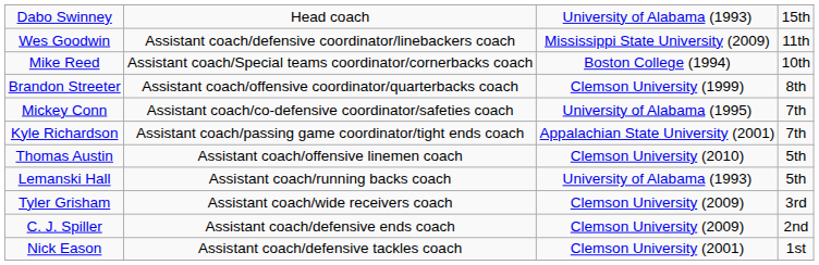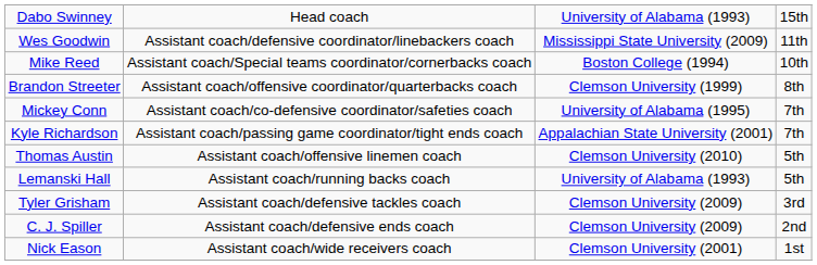 <table class="wikitable" border="1" style="font-size:90%; text-align: center;">
 <tr>
 </tr>
 <tr>
 <td><a href='#'>Dabo Swinney</a></td>
 <td>Head coach</td>
 <td><a href='#'>University of Alabama</a> (1993)</td>
 <td>15th</td>
 </tr>
 <tr>
 <td><a href='#'>Wes Goodwin</a></td>
 <td>Assistant coach/defensive coordinator/linebackers coach</td>
 <td><a href='#'>Mississippi State University</a> (2009)</td>
 <td>11th</td>
 </tr>
 <tr>
 <td><a href='#'>Mike Reed</a></td>
 <td>Assistant coach/Special teams coordinator/cornerbacks coach</td>
 <td><a href='#'>Boston College</a> (1994)</td>
 <td>10th</td>
 </tr>
 <tr>
 <td><a href='#'>Brandon Streeter</a></td>
 <td>Assistant coach/offensive coordinator/quarterbacks coach</td>
 <td><a href='#'>Clemson University</a> (1999)</td>
 <td>8th</td>
 </tr>
 <tr>
 <td><a href='#'>Mickey Conn</a></td>
 <td>Assistant coach/co-defensive coordinator/safeties coach</td>
 <td><a href='#'>University of Alabama</a> (1995)</td>
 <td>7th</td>
 </tr>
 <tr>
 <td><a href='#'>Kyle Richardson</a></td>
 <td>Assistant coach/passing game coordinator/tight ends coach</td>
 <td><a href='#'>Appalachian State University</a> (2001)</td>
 <td>7th</td>
 </tr>
 <tr>
 <td><a href='#'>Thomas Austin</a></td>
 <td>Assistant coach/offensive linemen coach</td>
 <td><a href='#'>Clemson University</a> (2010)</td>
 <td>5th</td>
 </tr>
 <tr>
 <td><a href='#'>Lemanski Hall</a></td>
 <td>Assistant coach/running backs coach</td>
 <td><a href='#'>University of Alabama</a> (1993)</td>
 <td>5th</td>
 </tr>
 <tr>
 <td><a href='#'>Tyler Grisham</a></td>
-<td>Assistant coach/wide receivers coach</td>
+<td align=center>Assistant coach/defensive tackles coach</td>
 <td><a href='#'>Clemson University</a> (2009)</td>
 <td>3rd</td>
 </tr>
 <tr>
 <td><a href='#'>C. J. Spiller</a></td>
 <td>Assistant coach/defensive ends coach</td>
 <td><a href='#'>Clemson University</a> (2009)</td>
 <td>2nd</td>
 </tr>
 <tr>
 <td><a href='#'>Nick Eason</a></td>
-<td align=center>Assistant coach/defensive tackles coach</td>
+<td>Assistant coach/wide receivers coach</td>
 <td><a href='#'>Clemson University</a> (2001)</td>
 <td>1st</td>
 </tr>
 <tr>
 </tr>
 </table>
